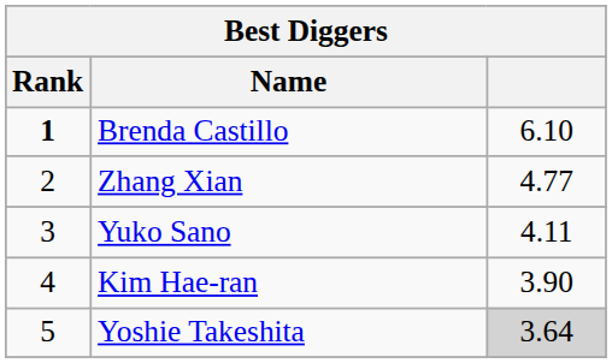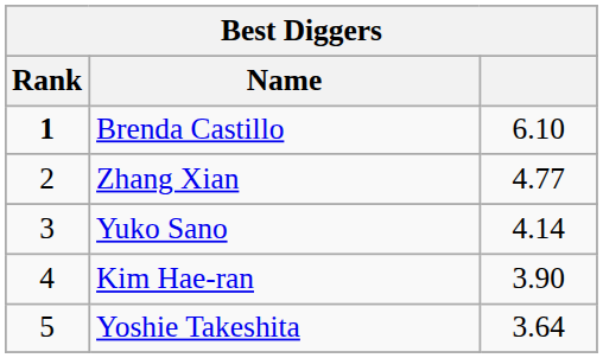 <table class="wikitable" style="margin:0.5em auto;width=480;font-size:90%">
 <tr>
 <th colspan="3">Best Diggers</th>
 </tr>
 <tr>
 <th width=30>Rank</th>
 <th width=180>Name</th>
 <th width=50></th>
 </tr>
 <tr>
 <td align=center><strong>1</strong></td>
 <td> <a href='#'>Brenda Castillo</a></td>
 <td align=center>6.10</td>
 </tr>
 <tr>
 <td align=center>2</td>
 <td> <a href='#'>Zhang Xian</a></td>
 <td align=center>4.77</td>
 </tr>
 <tr>
 <td align=center>3</td>
 <td> <a href='#'>Yuko Sano</a></td>
-<td align=center>4.11</td>
+<td align=center>4.14</td>
 </tr>
 <tr>
 <td align=center>4</td>
 <td> <a href='#'>Kim Hae-ran</a></td>
 <td align=center>3.90</td>
 </tr>
 <tr>
 <td align=center>5</td>
 <td> <a href='#'>Yoshie Takeshita</a></td>
-<td align=center style="background: lightgrey;">3.64</td>
+<td align=center>3.64</td>
 </tr>
 </table>
